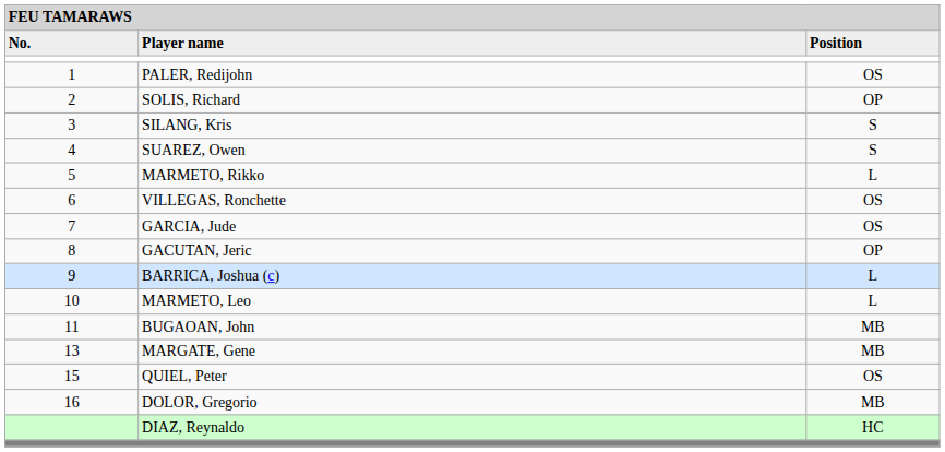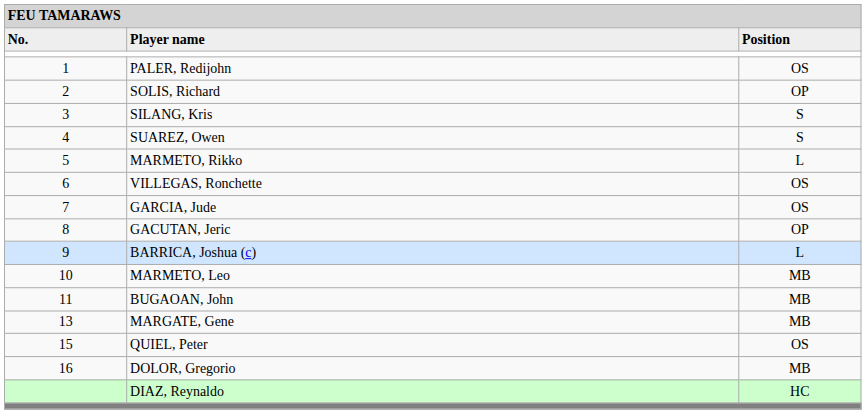 <table class="wikitable collapsible collapsed" style="font-size:90%;width:100%;">
 <tr>
 <th style="background:#D4D4D4; text-align:left;" colspan=3> FEU TAMARAWS</th>
 </tr>
 <tr style="background:#EEEEEE; font-weight:bold;">
 <td width=10%>No.</td>
 <td width=50%>Player name</td>
 <td width=10%>Position</td>
 </tr>
 <tr style="background:#FFFFFF;">
 <td colspan=3 align=center></td>
 </tr>
 <tr>
 <td align=center>1</td>
 <td>PALER, Redijohn</td>
 <td align=center>OS</td>
 </tr>
 <tr>
 <td align=center>2</td>
 <td>SOLIS, Richard</td>
 <td align=center>OP</td>
 </tr>
 <tr>
 <td align=center>3</td>
 <td>SILANG, Kris</td>
 <td align=center>S</td>
 </tr>
 <tr>
 <td align=center>4</td>
 <td>SUAREZ, Owen</td>
 <td align=center>S</td>
 </tr>
 <tr>
 <td align=center>5</td>
 <td>MARMETO, Rikko</td>
 <td align=center>L</td>
 </tr>
 <tr>
 <td align=center>6</td>
 <td>VILLEGAS, Ronchette</td>
 <td align=center>OS</td>
 </tr>
 <tr>
 <td align=center>7</td>
 <td>GARCIA, Jude</td>
 <td align=center>OS</td>
 </tr>
 <tr>
 <td align=center>8</td>
 <td>GACUTAN, Jeric</td>
 <td align=center>OP</td>
 </tr>
 <tr bgcolor=#D0E6FF>
 <td align=center>9</td>
 <td>BARRICA, Joshua (<a href='#'>c</a>)</td>
 <td align=center>L</td>
 </tr>
 <tr>
 <td align=center>10</td>
 <td>MARMETO, Leo</td>
-<td align=center>L</td>
+<td align=center>MB</td>
 </tr>
 <tr>
 <td align=center>11</td>
 <td>BUGAOAN, John</td>
 <td align=center>MB</td>
 </tr>
 <tr>
 <td align=center>13</td>
 <td>MARGATE, Gene</td>
 <td align=center>MB</td>
 </tr>
 <tr>
 <td align=center>15</td>
 <td>QUIEL, Peter</td>
 <td align=center>OS</td>
 </tr>
 <tr>
 <td align=center>16</td>
 <td>DOLOR, Gregorio</td>
 <td align=center>MB</td>
 </tr>
 <tr bgcolor=#ccffcc>
 <td align=center></td>
 <td>DIAZ, Reynaldo</td>
 <td align=center>HC</td>
 </tr>
 <tr>
 <th style="background:gray;" colspan=3></th>
 </tr>
 <tr>
 </tr>
 </table>
